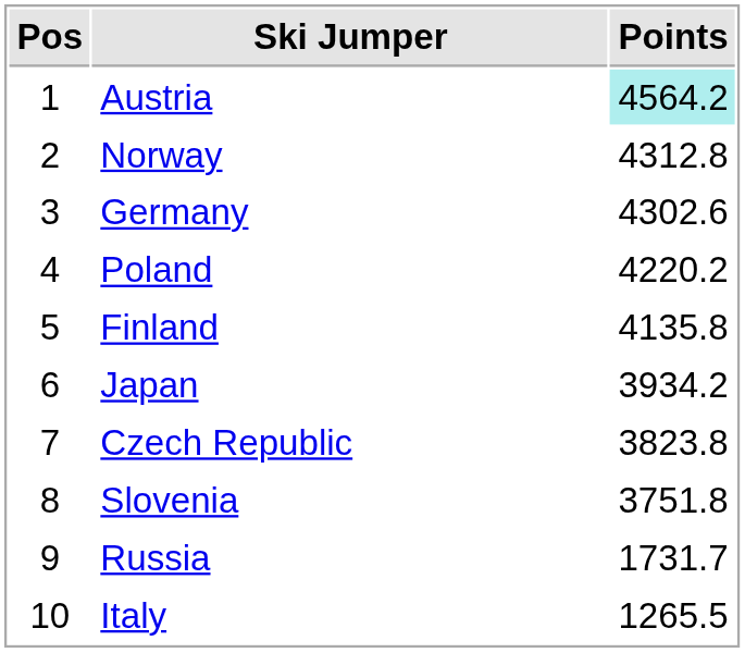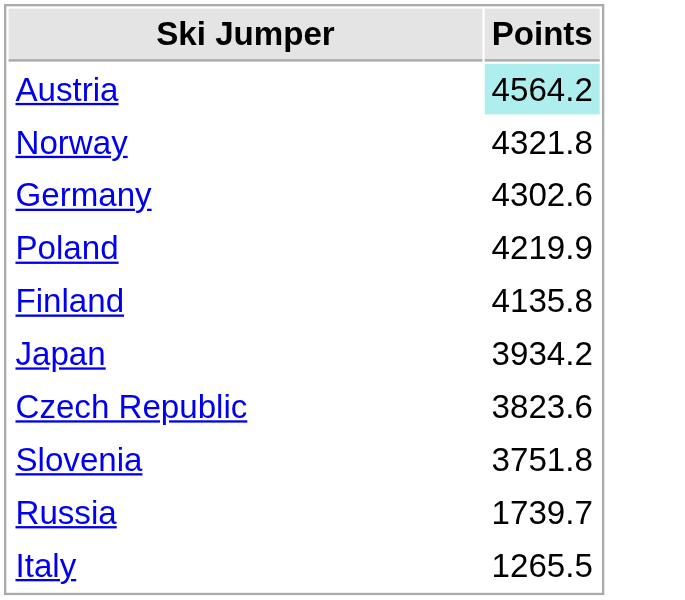 <table cellspacing="1" cellpadding="3" style="border:1px solid #AAAAAA;font-size:90%">
 <tr bgcolor="#E4E4E4">
-<th style="border-bottom:1px solid #AAAAAA" width=10>Pos</th>
 <th style="border-bottom:1px solid #AAAAAA" width=200>Ski Jumper</th>
 <th style="border-bottom:1px solid #AAAAAA" width=20>Points</th>
 </tr>
 <tr align="center">
-<td>1</td>
 <td align="left"> <a href='#'>Austria</a></td>
 <td style="background: paleturquoise;">4564.2</td>
 </tr>
 <tr align="center">
-<td>2</td>
 <td align="left"> <a href='#'>Norway</a></td>
-<td>4312.8</td>
+<td>4321.8</td>
 </tr>
 <tr align="center">
-<td>3</td>
 <td align="left"> <a href='#'>Germany</a></td>
 <td>4302.6</td>
 </tr>
 <tr align="center">
-<td>4</td>
 <td align="left"> <a href='#'>Poland</a></td>
-<td>4220.2</td>
+<td>4219.9</td>
 </tr>
 <tr align="center">
-<td>5</td>
 <td align="left"> <a href='#'>Finland</a></td>
 <td>4135.8</td>
 </tr>
 <tr align="center">
-<td>6</td>
 <td align="left"> <a href='#'>Japan</a></td>
 <td>3934.2</td>
 </tr>
 <tr align="center">
-<td>7</td>
 <td align="left"> <a href='#'>Czech Republic</a></td>
-<td>3823.8</td>
+<td>3823.6</td>
 </tr>
 <tr align="center">
-<td>8</td>
 <td align="left"> <a href='#'>Slovenia</a></td>
 <td>3751.8</td>
 </tr>
 <tr align="center">
-<td>9</td>
 <td align="left"> <a href='#'>Russia</a></td>
-<td>1731.7</td>
+<td>1739.7</td>
 </tr>
 <tr align="center">
-<td>10</td>
 <td align="left"> <a href='#'>Italy</a></td>
 <td>1265.5</td>
 </tr>
 </table>
